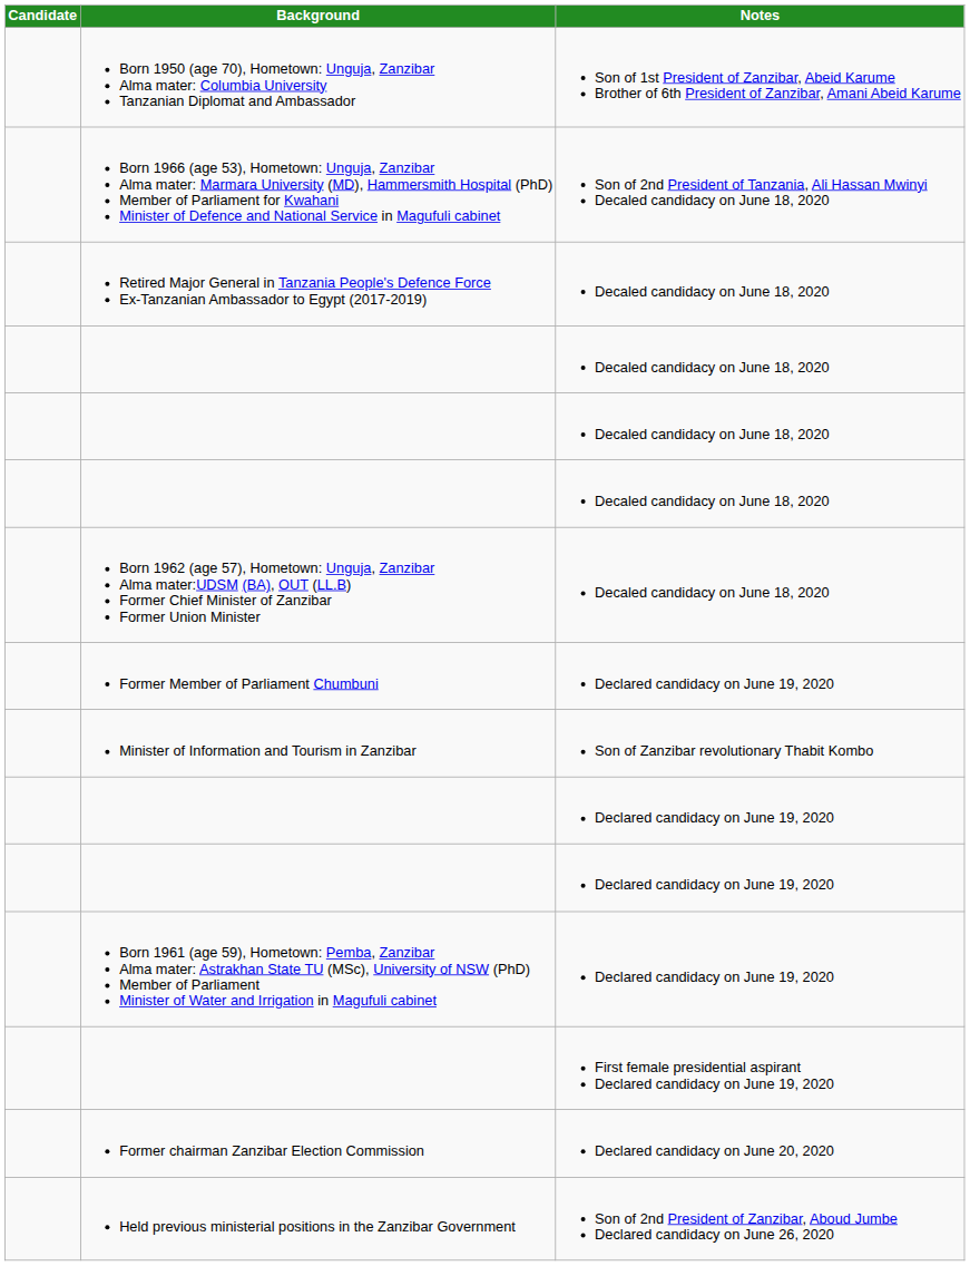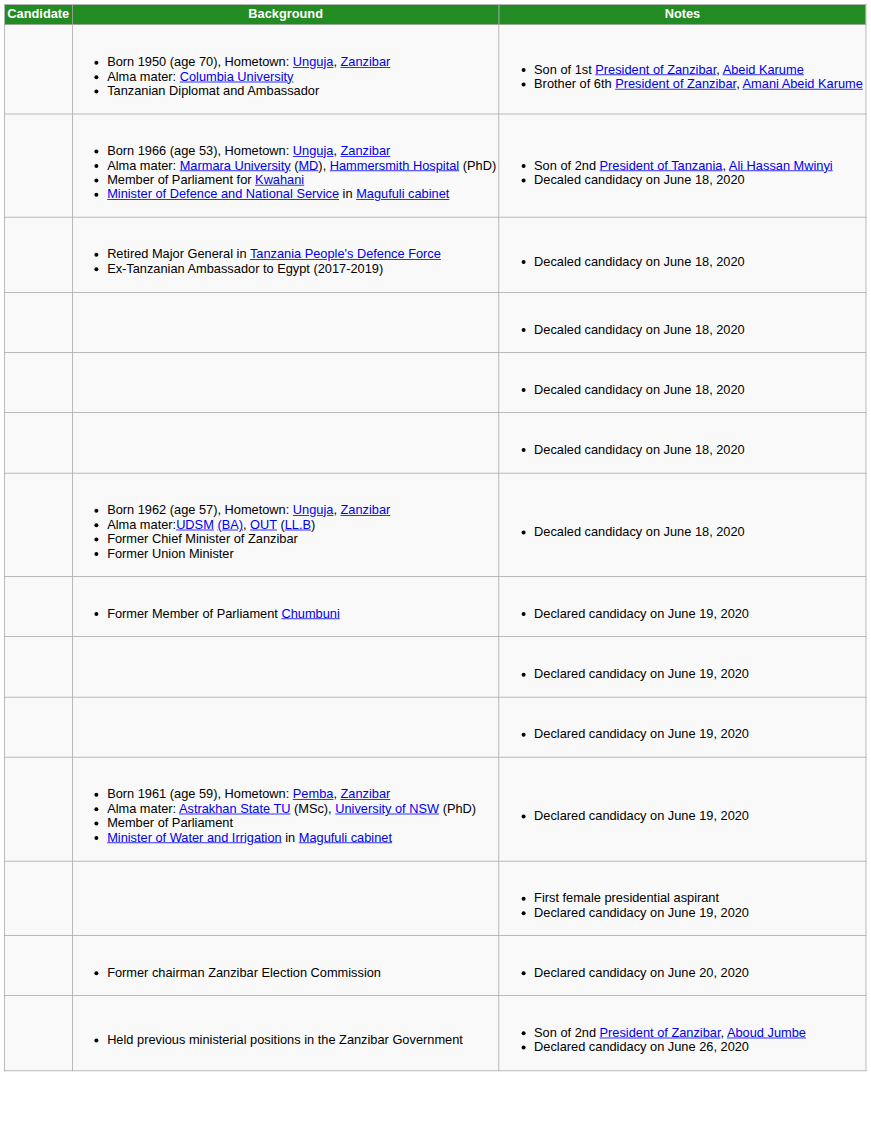 <table class="wikitable sortable">
 <tr>
 <th style="background-color:#228B22;color: white">Candidate</th>
 <th style="background-color:#228B22;color: white" class="unsortable">Background</th>
 <th style="background-color:#228B22;color: white" class="unsortable">Notes</th>
 </tr>
 <tr>
 <td data-sort-value="Makamba"><br></td>
 <td><br><ul><li>Born 1950 (age 70), Hometown: <a href='#'>Unguja</a>, <a href='#'>Zanzibar</a></li><li>Alma mater: <a href='#'>Columbia University</a></li><li>Tanzanian Diplomat and Ambassador</li></ul></td>
 <td><br><ul><li>Son of 1st <a href='#'>President of Zanzibar</a>, <a href='#'>Abeid Karume</a></li><li>Brother of 6th <a href='#'>President of Zanzibar</a>, <a href='#'>Amani Abeid Karume</a></li></ul></td>
 </tr>
 <tr>
 <td><br></td>
 <td><br><ul><li>Born 1966 (age 53), Hometown: <a href='#'>Unguja</a>, <a href='#'>Zanzibar</a></li><li>Alma mater: <a href='#'>Marmara University</a> (<a href='#'>MD</a>), <a href='#'>Hammersmith Hospital</a> (PhD)</li><li>Member of Parliament for <a href='#'>Kwahani</a></li><li><a href='#'>Minister of Defence and National Service</a> in <a href='#'>Magufuli cabinet</a></li></ul></td>
 <td><br><ul><li>Son of 2nd <a href='#'>President of Tanzania</a>, <a href='#'>Ali Hassan Mwinyi</a></li><li>Decaled candidacy on June 18, 2020</li></ul></td>
 </tr>
 <tr>
 <td><br></td>
 <td><br><ul><li>Retired Major General in <a href='#'>Tanzania People's Defence Force</a></li><li>Ex-Tanzanian Ambassador to Egypt (2017-2019)</li></ul></td>
 <td><br><ul><li>Decaled candidacy on June 18, 2020</li></ul></td>
 </tr>
 <tr>
 <td><br></td>
 <td></td>
 <td><br><ul><li>Decaled candidacy on June 18, 2020</li></ul></td>
 </tr>
 <tr>
 <td><br></td>
 <td></td>
 <td><br><ul><li>Decaled candidacy on June 18, 2020</li></ul></td>
 </tr>
 <tr>
 <td><br></td>
 <td></td>
 <td><br><ul><li>Decaled candidacy on June 18, 2020</li></ul></td>
 </tr>
 <tr>
 <td><br></td>
 <td><br><ul><li>Born 1962 (age 57), Hometown: <a href='#'>Unguja</a>, <a href='#'>Zanzibar</a></li><li>Alma mater:<a href='#'>UDSM</a> <a href='#'>(BA)</a>, <a href='#'>OUT</a> (<a href='#'>LL.B</a>)</li><li>Former Chief Minister of Zanzibar</li><li>Former Union Minister</li></ul></td>
 <td><br><ul><li>Decaled candidacy on June 18, 2020</li></ul></td>
 </tr>
 <tr>
 <td><br></td>
 <td><br><ul><li>Former Member of Parliament <a href='#'>Chumbuni</a></li></ul></td>
 <td><br><ul><li>Declared candidacy on June 19, 2020</li></ul></td>
 </tr>
 <tr>
 <td><br></td>
-<td><br><ul><li>Minister of Information and Tourism in Zanzibar</li></ul></td>
-<td><br><ul><li>Son of Zanzibar revolutionary Thabit Kombo</li></ul></td>
-</tr>
-<tr>
-<td><br></td>
 <td></td>
 <td><br><ul><li>Declared candidacy on June 19, 2020</li></ul></td>
 </tr>
 <tr>
 <td><br></td>
 <td></td>
 <td><br><ul><li>Declared candidacy on June 19, 2020</li></ul></td>
 </tr>
 <tr>
 <td><br></td>
 <td><br><ul><li>Born 1961 (age 59), Hometown: <a href='#'>Pemba</a>, <a href='#'>Zanzibar</a></li><li>Alma mater: <a href='#'>Astrakhan State TU</a> (MSc), <a href='#'>University of NSW</a> (PhD)</li><li>Member of Parliament</li><li><a href='#'>Minister of Water and Irrigation</a> in <a href='#'>Magufuli cabinet</a></li></ul></td>
 <td><br><ul><li>Declared candidacy on June 19, 2020</li></ul></td>
 </tr>
 <tr>
 <td><br></td>
 <td></td>
 <td><br><ul><li>First female presidential aspirant</li><li>Declared candidacy on June 19, 2020</li></ul></td>
 </tr>
 <tr>
 <td><br></td>
 <td><br><ul><li>Former chairman Zanzibar Election Commission</li></ul></td>
 <td><br><ul><li>Declared candidacy on June 20, 2020</li></ul></td>
 </tr>
 <tr>
 <td><br></td>
 <td><br><ul><li>Held previous ministerial positions in the Zanzibar Government</li></ul></td>
 <td><br><ul><li>Son of 2nd <a href='#'>President of Zanzibar</a>, <a href='#'>Aboud Jumbe</a></li><li>Declared candidacy on June 26, 2020</li></ul></td>
 </tr>
 </table>
